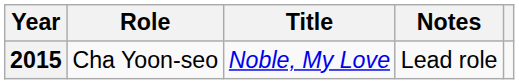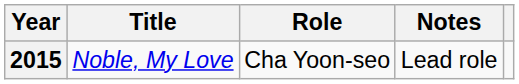 <table class="wikitable plainrowheaders">
 <tr>
 <th scope="col">Year</th>
+<th scope="col">Title</th>
 <th scope="col">Role</th>
-<th scope="col">Title</th>
 <th scope="col">Notes</th>
 <th scope="col"></th>
 </tr>
 <tr>
 <th scope="row">2015</th>
+<td><em><a href='#'>Noble, My Love</a></em></td>
 <td>Cha Yoon-seo</td>
-<td><em><a href='#'>Noble, My Love</a></em></td>
 <td>Lead role</td>
 <td style="text-align:center"></td>
 </tr>
 </table>
